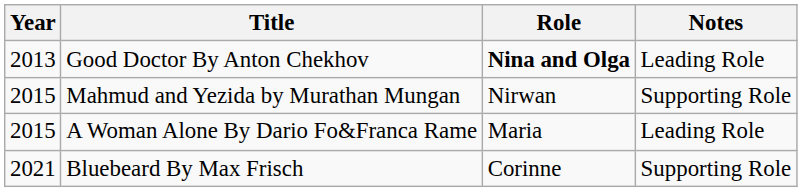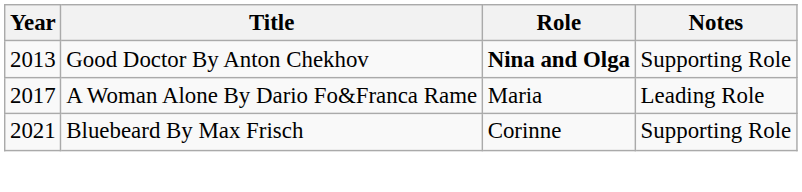 <table class="wikitable">
 <tr>
 <th>Year</th>
 <th>Title</th>
 <th>Role</th>
 <th>Notes</th>
 </tr>
 <tr>
 <td>2013</td>
 <td>Good Doctor By Anton Chekhov</td>
 <td><strong>Nina and Olga</strong></td>
-<td>Leading Role</td>
-</tr>
-<tr>
-<td>2015</td>
-<td>Mahmud and Yezida by Murathan Mungan</td>
-<td>Nirwan</td>
 <td>Supporting Role</td>
 </tr>
 <tr>
-<td>2015</td>
+<td>2017</td>
 <td>A Woman Alone By Dario Fo&Franca Rame</td>
 <td>Maria</td>
 <td>Leading Role</td>
 </tr>
 <tr>
 <td>2021</td>
 <td>Bluebeard By Max Frisch</td>
 <td>Corinne</td>
 <td>Supporting Role</td>
 </tr>
 </table>
